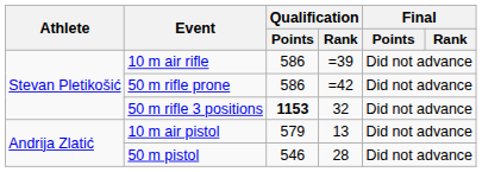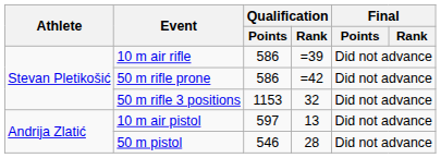 <table class="wikitable" style="font-size:90%">
 <tr>
 <th rowspan="2">Athlete</th>
 <th rowspan="2">Event</th>
 <th colspan=2>Qualification</th>
 <th colspan=2>Final</th>
 </tr>
 <tr style="font-size:95%">
 <th>Points</th>
 <th>Rank</th>
 <th>Points</th>
 <th>Rank</th>
 </tr>
 <tr align=center>
 <td align=left rowspan=3><a href='#'>Stevan Pletikošić</a></td>
 <td align=left><a href='#'>10 m air rifle</a></td>
 <td>586</td>
 <td>=39</td>
 <td colspan=2>Did not advance</td>
 </tr>
 <tr align=center>
 <td align=left><a href='#'>50 m rifle prone</a></td>
 <td>586</td>
 <td>=42</td>
 <td colspan=2>Did not advance</td>
 </tr>
 <tr align=center>
 <td align=left><a href='#'>50 m rifle 3 positions</a></td>
-<td><strong>1153</strong></td>
+<td>1153</td>
 <td>32</td>
 <td colspan=2>Did not advance</td>
 </tr>
 <tr align=center>
 <td align=left rowspan=2><a href='#'>Andrija Zlatić</a></td>
 <td align=left><a href='#'>10 m air pistol</a></td>
-<td>579</td>
+<td>597</td>
 <td>13</td>
 <td colspan=2>Did not advance</td>
 </tr>
 <tr align=center>
 <td align=left><a href='#'>50 m pistol</a></td>
 <td>546</td>
 <td>28</td>
 <td colspan=2>Did not advance</td>
 </tr>
 </table>
